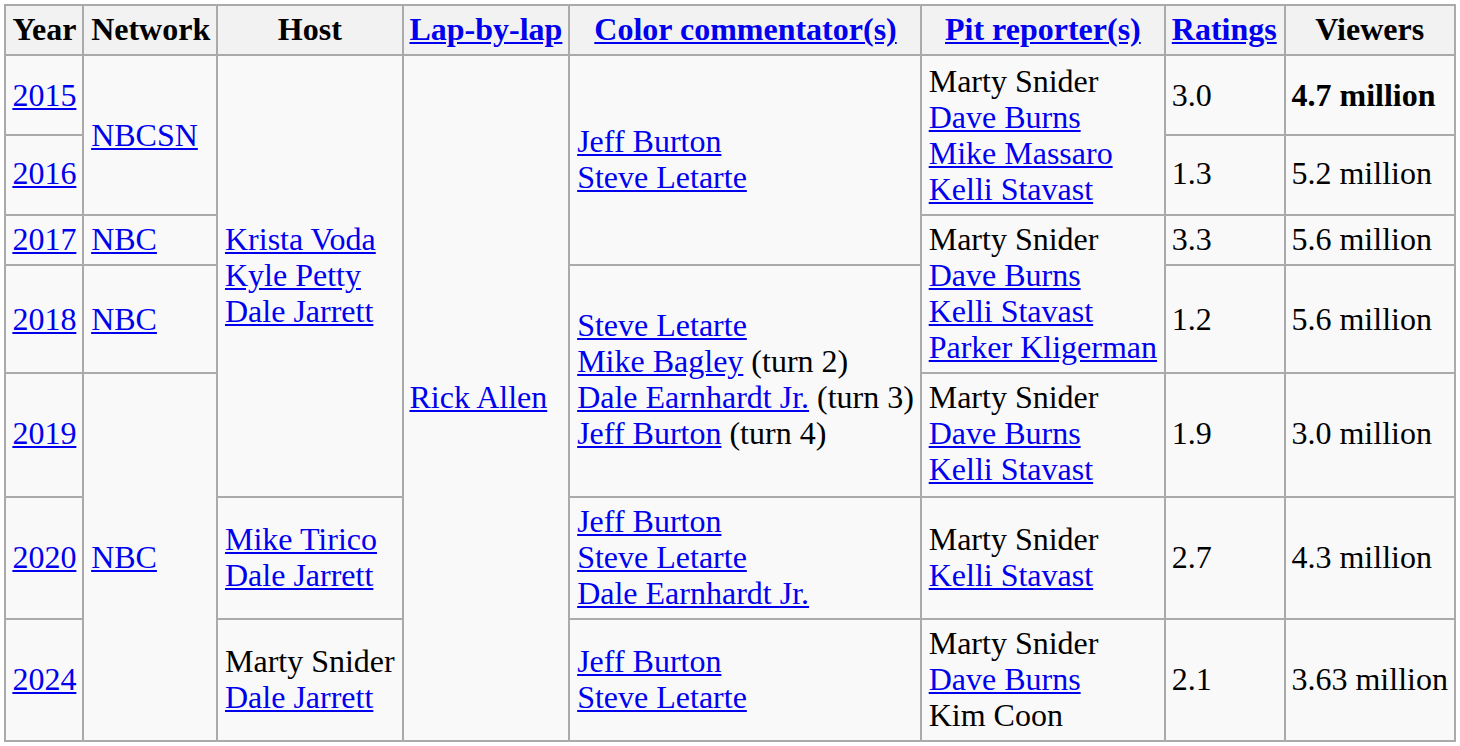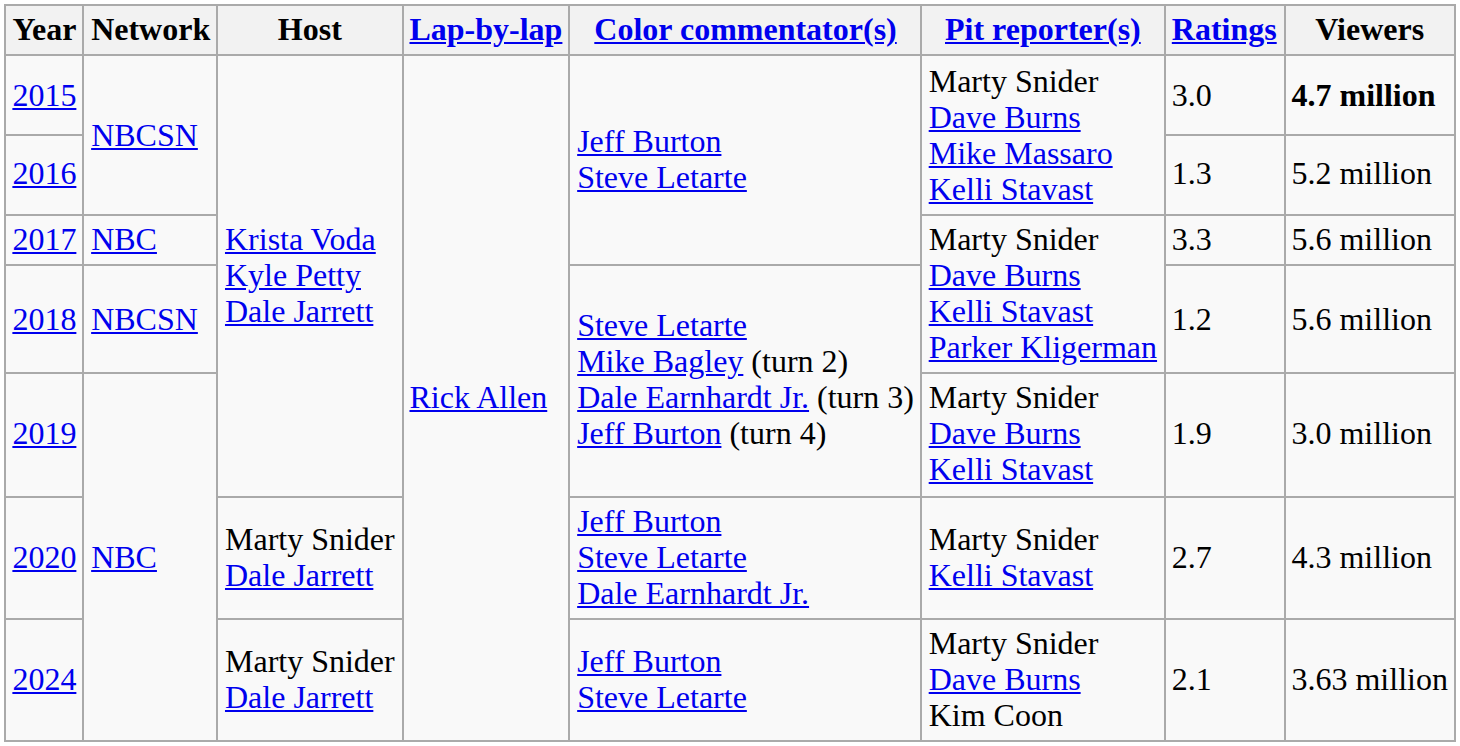 <table class="wikitable">
 <tr>
 <th>Year</th>
 <th>Network</th>
 <th>Host</th>
 <th><a href='#'>Lap-by-lap</a></th>
 <th><a href='#'>Color commentator(s)</a></th>
 <th><a href='#'>Pit reporter(s)</a></th>
 <th><a href='#'>Ratings</a></th>
 <th>Viewers</th>
 </tr>
 <tr>
 <td><a href='#'>2015</a></td>
 <td rowspan=2><a href='#'>NBCSN</a></td>
 <td rowspan=5><a href='#'>Krista Voda</a><br><a href='#'>Kyle Petty</a><br><a href='#'>Dale Jarrett</a></td>
 <td rowspan="7"><a href='#'>Rick Allen</a></td>
 <td rowspan=3><a href='#'>Jeff Burton</a><br><a href='#'>Steve Letarte</a></td>
 <td rowspan=2>Marty Snider<br><a href='#'>Dave Burns</a><br><a href='#'>Mike Massaro</a><br><a href='#'>Kelli Stavast</a></td>
 <td>3.0</td>
 <td><strong>4.7 million</strong></td>
 </tr>
 <tr>
 <td><a href='#'>2016</a></td>
 <td>1.3</td>
 <td>5.2 million</td>
 </tr>
 <tr>
 <td><a href='#'>2017</a></td>
 <td><a href='#'>NBC</a></td>
 <td rowspan=2>Marty Snider<br><a href='#'>Dave Burns</a><br><a href='#'>Kelli Stavast</a><br><a href='#'>Parker Kligerman</a></td>
 <td>3.3</td>
 <td>5.6 million</td>
 </tr>
 <tr>
 <td><a href='#'>2018</a></td>
-<td><a href='#'>NBC</a></td>
+<td><a href='#'>NBCSN</a></td>
 <td rowspan=2><a href='#'>Steve Letarte</a><br><a href='#'>Mike Bagley</a> (turn 2)<br><a href='#'>Dale Earnhardt Jr.</a> (turn 3)<br><a href='#'>Jeff Burton</a> (turn 4)</td>
 <td>1.2</td>
 <td>5.6 million</td>
 </tr>
 <tr>
 <td><a href='#'>2019</a></td>
 <td rowspan="3"><a href='#'>NBC</a></td>
 <td rowspan=1>Marty Snider<br><a href='#'>Dave Burns</a><br><a href='#'>Kelli Stavast</a></td>
 <td>1.9</td>
 <td>3.0 million</td>
 </tr>
 <tr>
 <td><a href='#'>2020</a></td>
-<td rowspan=1><a href='#'>Mike Tirico</a><br><a href='#'>Dale Jarrett</a></td>
+<td rowspan=1>Marty Snider<br><a href='#'>Dale Jarrett</a></td>
 <td rowspan=1><a href='#'>Jeff Burton</a><br><a href='#'>Steve Letarte</a><br><a href='#'>Dale Earnhardt Jr.</a></td>
 <td>Marty Snider<br><a href='#'>Kelli Stavast</a></td>
 <td>2.7</td>
 <td>4.3 million</td>
 </tr>
 <tr>
 <td><a href='#'>2024</a></td>
 <td rowspan=1>Marty Snider<br><a href='#'>Dale Jarrett</a></td>
 <td rowspan=1><a href='#'>Jeff Burton</a><br><a href='#'>Steve Letarte</a></td>
 <td rowspan=1>Marty Snider<br><a href='#'>Dave Burns</a><br>Kim Coon</td>
 <td>2.1</td>
 <td>3.63 million</td>
 </tr>
 </table>
